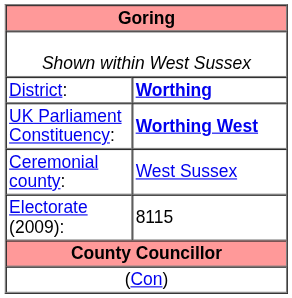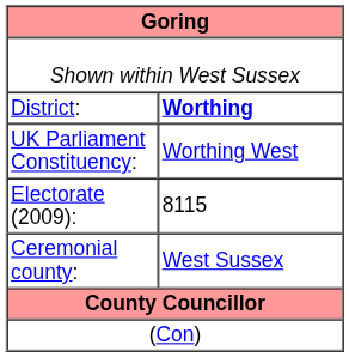 <table class="vcard" border=1 cellpadding=2 cellspacing=0 align=right width=260 style=margin-left:0.5em;>
 <tr>
 <th class="fn org" colspan=2 align=center bgcolor="#ff9999"><strong>Goring</strong></th>
 </tr>
 <tr>
 <td colspan=2 align=center><br><em>Shown within West Sussex</em></td>
 </tr>
 <tr class="note">
 <td width="45%"><a href='#'>District</a>:</td>
 <td><strong><a href='#'>Worthing</a></strong></td>
 </tr>
 <tr class="note">
 <td><a href='#'>UK Parliament Constituency</a>:</td>
-<td><strong><a href='#'>Worthing West</a></strong></td>
+<td><a href='#'>Worthing West</a></td>
+</tr>
+<tr class="note">
+<td><a href='#'>Electorate</a> (2009):</td>
+<td>8115</td>
 </tr>
 <tr class="note">
 <td><a href='#'>Ceremonial county</a>:</td>
 <td><a href='#'>West Sussex</a></td>
-</tr>
-<tr class="note">
-<td><a href='#'>Electorate</a> (2009):</td>
-<td>8115</td>
 </tr>
 <tr>
 <th colspan=2 align=center bgcolor="#ff9999">County Councillor</th>
 </tr>
 <tr>
 <td colspan=2 align=center> (<a href='#'>Con</a>)</td>
 </tr>
 </table>
